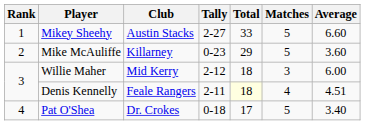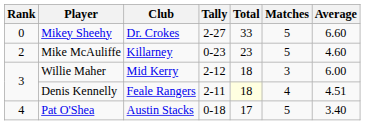 <table class="wikitable">
 <tr>
 <th>Rank</th>
 <th>Player</th>
 <th>Club</th>
 <th>Tally</th>
 <th>Total</th>
 <th>Matches</th>
 <th>Average</th>
 </tr>
 <tr>
-<td rowspan="1" style="text-align:center;">1</td>
+<td rowspan="1" style="text-align:center;">0</td>
 <td><a href='#'>Mikey Sheehy</a></td>
-<td><a href='#'>Austin Stacks</a></td>
+<td><a href='#'>Dr. Crokes</a></td>
 <td align=center>2-27</td>
 <td align=center>33</td>
 <td align=center>5</td>
 <td align=center>6.60</td>
 </tr>
 <tr>
 <td rowspan="1" style="text-align:center;">2</td>
 <td>Mike McAuliffe</td>
 <td><a href='#'>Killarney</a></td>
 <td align=center>0-23</td>
-<td align=center>29</td>
+<td align=center>23</td>
 <td align=center>5</td>
-<td align=center>3.60</td>
+<td align=center>4.60</td>
 </tr>
 <tr>
 <td rowspan="2" style="text-align:center;">3</td>
 <td>Willie Maher</td>
 <td><a href='#'>Mid Kerry</a></td>
 <td align=center>2-12</td>
 <td align=center>18</td>
 <td align=center>3</td>
 <td align=center>6.00</td>
 </tr>
 <tr>
 <td>Denis Kennelly</td>
 <td><a href='#'>Feale Rangers</a></td>
 <td align=center>2-11</td>
 <td align=center style="background: lightyellow;">18</td>
 <td align=center>4</td>
 <td align=center>4.51</td>
 </tr>
 <tr>
 <td rowspan="1" style="text-align:center;">4</td>
 <td><a href='#'>Pat O'Shea</a></td>
-<td><a href='#'>Dr. Crokes</a></td>
+<td><a href='#'>Austin Stacks</a></td>
 <td align=center>0-18</td>
 <td align=center>17</td>
 <td align=center>5</td>
 <td align=center>3.40</td>
 </tr>
 </table>
